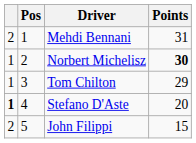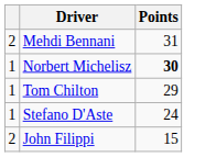 <table class="wikitable" style="font-size: 95%;">
 <tr>
 <th></th>
-<th>Pos</th>
 <th>Driver</th>
 <th>Points</th>
 </tr>
 <tr>
 <td align="left"> 2</td>
-<td>1</td>
 <td> <a href='#'>Mehdi Bennani</a></td>
 <td align="right">31</td>
 </tr>
 <tr>
 <td align="left"> 1</td>
-<td>2</td>
 <td> <a href='#'>Norbert Michelisz</a></td>
 <td align="right"><strong>30</strong></td>
 </tr>
 <tr>
 <td align="left"> 1</td>
-<td>3</td>
 <td> <a href='#'>Tom Chilton</a></td>
 <td align="right">29</td>
 </tr>
 <tr>
-<td align="left"><strong> 1</strong></td>
-<td>4</td>
+<td align="left"> 1</td>
 <td> <a href='#'>Stefano D'Aste</a></td>
-<td align="right">20</td>
+<td align="right">24</td>
 </tr>
 <tr>
 <td align="left"> 2</td>
-<td>5</td>
 <td> <a href='#'>John Filippi</a></td>
 <td align="right">15</td>
 </tr>
 </table>
